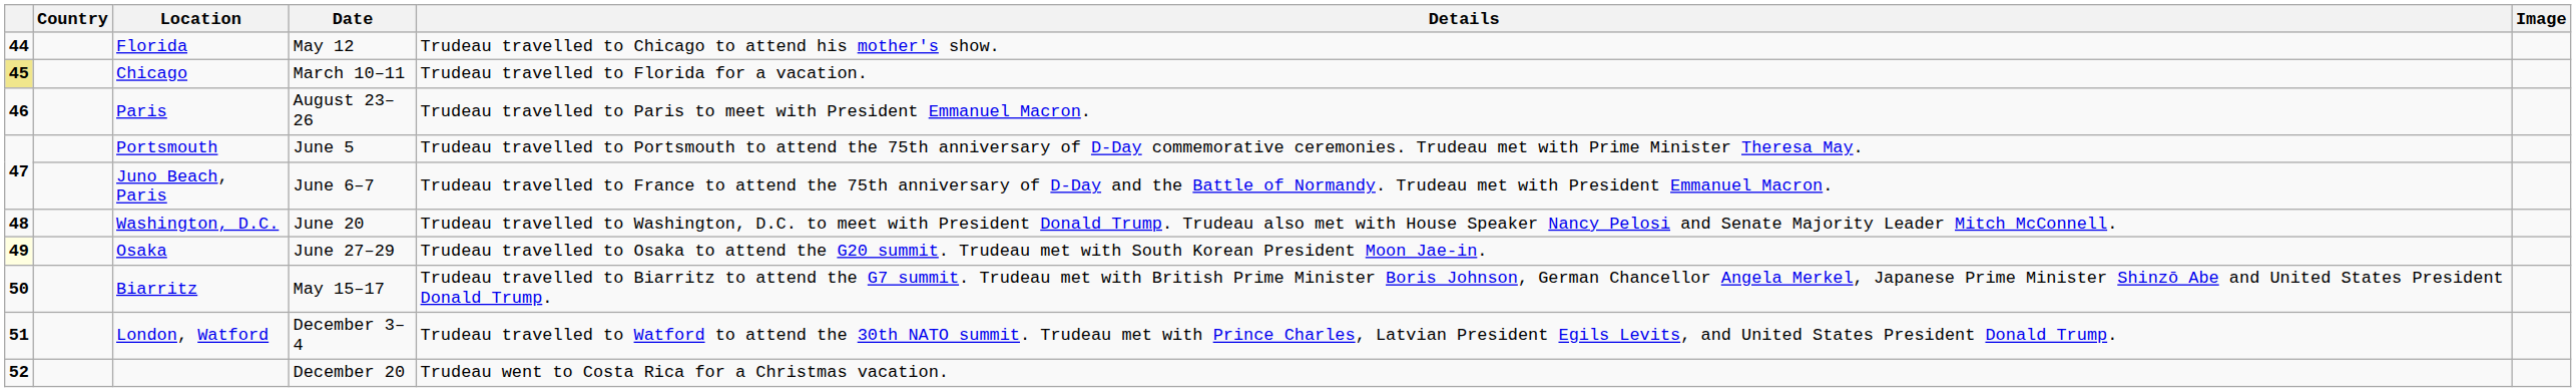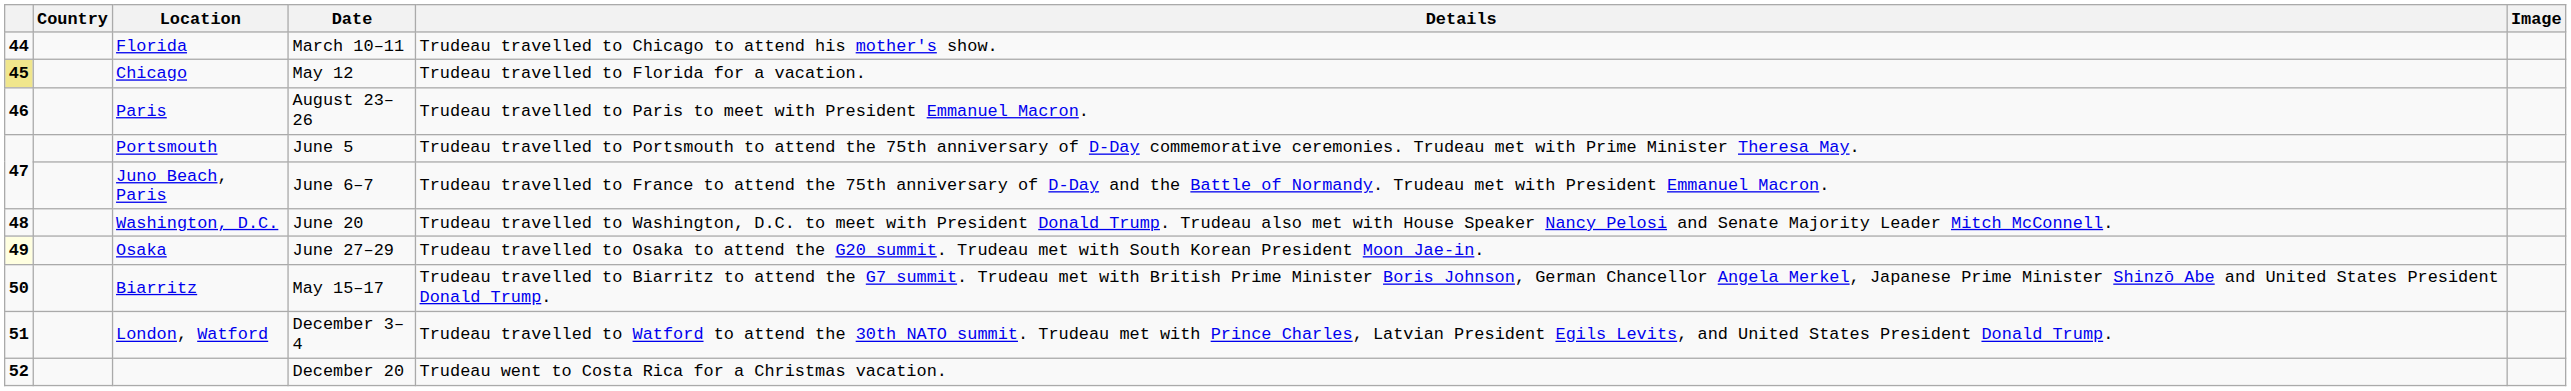 <table class="wikitable sortable">
 <tr>
 <th></th>
 <th>Country</th>
 <th>Location</th>
 <th>Date</th>
 <th>Details</th>
 <th>Image</th>
 </tr>
 <tr>
 <td><strong>44</strong></td>
 <td></td>
 <td><a href='#'>Florida</a></td>
-<td>May 12</td>
+<td>March 10–11</td>
 <td>Trudeau travelled to Chicago to attend his <a href='#'>mother's</a> show.</td>
 <td></td>
 </tr>
 <tr>
 <td style="background: khaki;"><strong>45</strong></td>
 <td></td>
 <td><a href='#'>Chicago</a></td>
-<td>March 10–11</td>
+<td>May 12</td>
 <td>Trudeau travelled to Florida for a vacation.</td>
 <td></td>
 </tr>
 <tr>
 <td><strong>46</strong></td>
 <td></td>
 <td><a href='#'>Paris</a></td>
 <td>August 23–26</td>
 <td>Trudeau travelled to Paris to meet with President <a href='#'>Emmanuel Macron</a>.</td>
 <td></td>
 </tr>
 <tr>
 <td rowspan=2><strong>47</strong></td>
 <td></td>
 <td><a href='#'>Portsmouth</a></td>
 <td>June 5</td>
 <td>Trudeau travelled to Portsmouth to attend the 75th anniversary of <a href='#'>D-Day</a> commemorative ceremonies. Trudeau met with Prime Minister <a href='#'>Theresa May</a>.</td>
 <td></td>
 </tr>
 <tr>
 <td></td>
 <td><a href='#'>Juno Beach</a>, <a href='#'>Paris</a></td>
 <td>June 6–7</td>
 <td>Trudeau travelled to France to attend the 75th anniversary of <a href='#'>D-Day</a> and the <a href='#'>Battle of Normandy</a>. Trudeau met with President <a href='#'>Emmanuel Macron</a>.</td>
 <td></td>
 </tr>
 <tr>
 <td><strong>48</strong></td>
 <td></td>
 <td><a href='#'>Washington, D.C.</a></td>
 <td>June 20</td>
 <td>Trudeau travelled to Washington, D.C. to meet with President <a href='#'>Donald Trump</a>. Trudeau also met with House Speaker <a href='#'>Nancy Pelosi</a> and Senate Majority Leader <a href='#'>Mitch McConnell</a>.</td>
 <td></td>
 </tr>
 <tr>
 <td style="background: lightyellow;"><strong>49</strong></td>
 <td></td>
 <td><a href='#'>Osaka</a></td>
 <td>June 27–29</td>
 <td>Trudeau travelled to Osaka to attend the <a href='#'>G20 summit</a>. Trudeau met with South Korean President <a href='#'>Moon Jae-in</a>.</td>
 <td></td>
 </tr>
 <tr>
 <td><strong>50</strong></td>
 <td></td>
 <td><a href='#'>Biarritz</a></td>
 <td>May 15–17</td>
 <td>Trudeau travelled to Biarritz to attend the <a href='#'>G7 summit</a>. Trudeau met with British Prime Minister <a href='#'>Boris Johnson</a>, German Chancellor <a href='#'>Angela Merkel</a>, Japanese Prime Minister <a href='#'>Shinzō Abe</a> and United States President <a href='#'>Donald Trump</a>.</td>
 <td></td>
 </tr>
 <tr>
 <td><strong>51</strong></td>
 <td></td>
 <td><a href='#'>London</a>, <a href='#'>Watford</a></td>
 <td>December 3–4</td>
 <td>Trudeau travelled to <a href='#'>Watford</a> to attend the <a href='#'>30th NATO summit</a>. Trudeau met with <a href='#'>Prince Charles</a>, Latvian President <a href='#'>Egils Levits</a>, and United States President <a href='#'>Donald Trump</a>.</td>
 <td></td>
 </tr>
 <tr>
 <td><strong>52</strong></td>
 <td></td>
 <td></td>
 <td>December 20</td>
 <td>Trudeau went to Costa Rica for a Christmas vacation.</td>
 <td></td>
 </tr>
 </table>
